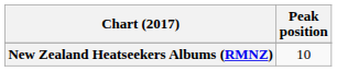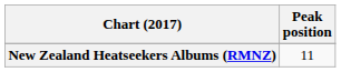 <table class="wikitable sortable plainrowheaders" style="text-align:center">
 <tr>
 <th scope="col">Chart (2017)</th>
 <th scope="col">Peak<br> position</th>
 </tr>
 <tr>
 </tr>
 <tr>
 <th scope="row">New Zealand Heatseekers Albums (<a href='#'>RMNZ</a>)</th>
-<td>10</td>
+<td>11</td>
 </tr>
 </table>
